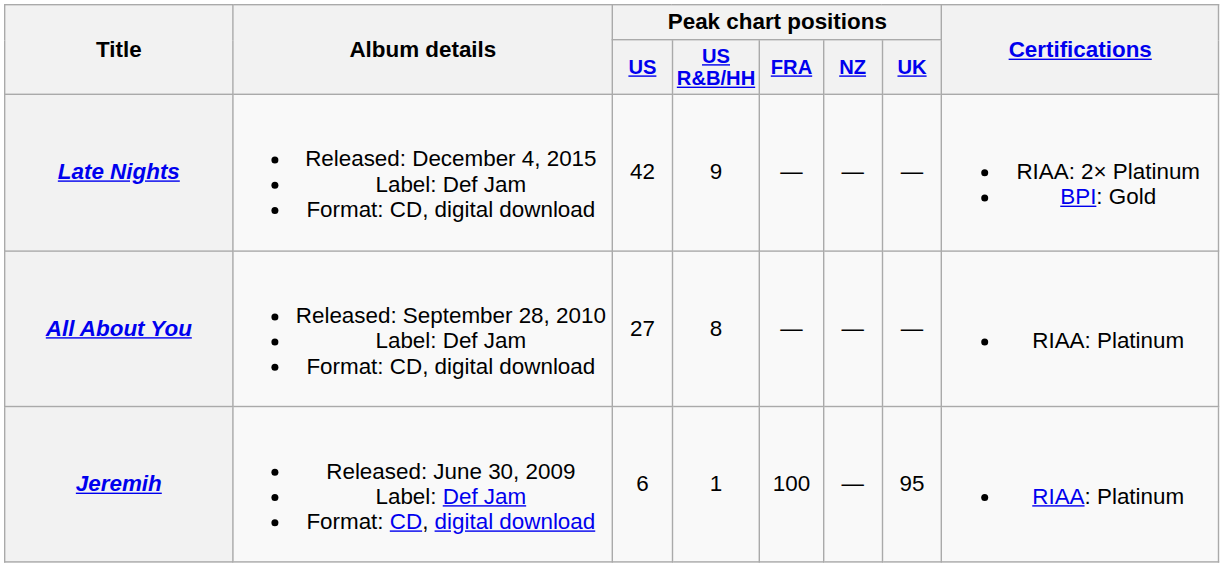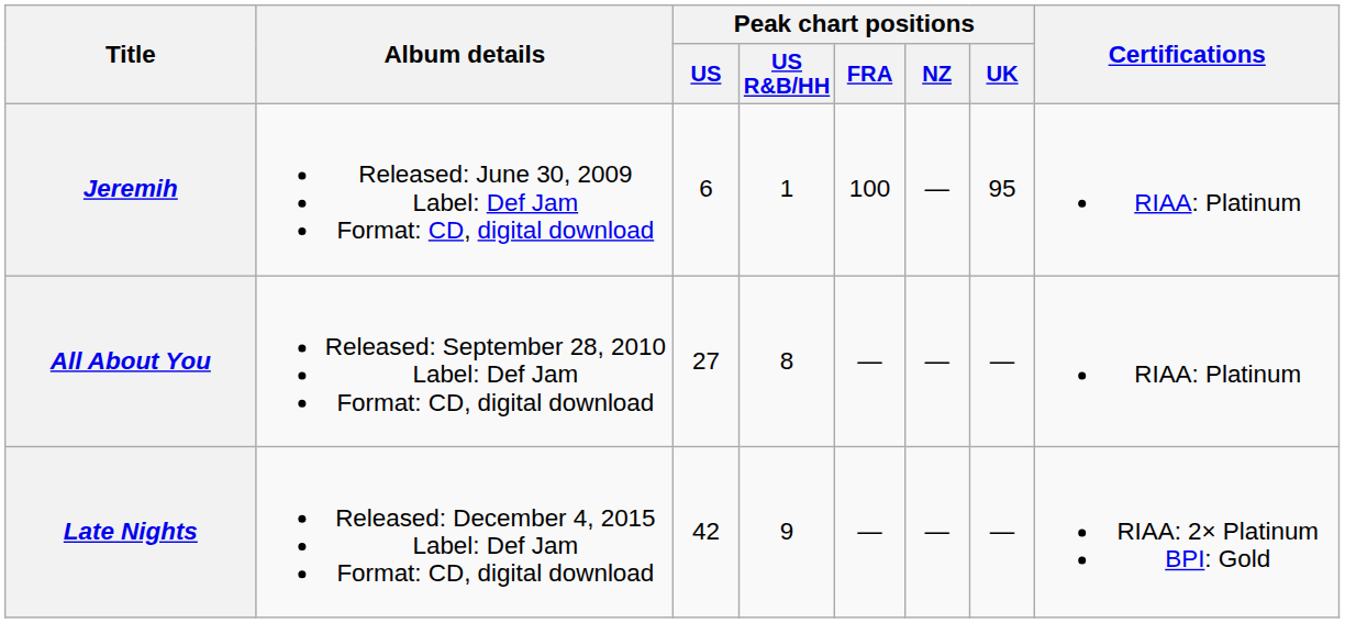 <table class="wikitable plainrowheaders" style="text-align:center;" border="1">
 <tr>
 <th scope="col" rowspan="2" style="width:12em;">Title</th>
 <th scope="col" rowspan="2" style="width:20em;">Album details</th>
 <th scope="col" colspan="5">Peak chart positions</th>
 <th scope="col" rowspan="2" style="width:14em;"><a href='#'>Certifications</a></th>
 </tr>
 <tr>
 <th scope="col" style="width:2.9em;font-size:90%;"><a href='#'>US</a><br></th>
 <th scope="col" style="width:2.9em;font-size:90%;"><a href='#'>US<br>R&B/HH</a><br></th>
 <th scope="col" style="width:2.9em;font-size:90%;"><a href='#'>FRA</a><br></th>
 <th scope="col" style="width:2.9em;font-size:90%;"><a href='#'>NZ</a><br></th>
 <th scope="col" style="width:2.9em;font-size:90%;"><a href='#'>UK</a><br></th>
 </tr>
 <tr>
-<th scope="row"><em><a href='#'>Late Nights</a></em></th>
-<td><br><ul><li>Released: December 4, 2015</li><li>Label: Def Jam</li><li>Format: CD, digital download</li></ul></td>
-<td>42</td>
-<td>9</td>
+<th scope="row"><em><a href='#'>Jeremih</a></em></th>
+<td><br><ul><li>Released: June 30, 2009</li><li>Label: <a href='#'>Def Jam</a></li><li>Format: <a href='#'>CD</a>, <a href='#'>digital download</a></li></ul></td>
+<td>6</td>
+<td>1</td>
+<td>100</td>
 <td>—</td>
-<td>—</td>
-<td>—</td>
-<td><br><ul><li>RIAA: 2× Platinum</li><li><a href='#'>BPI</a>: Gold</li></ul></td>
+<td>95</td>
+<td><br><ul><li><a href='#'>RIAA</a>: Platinum</li></ul></td>
 </tr>
 <tr>
 <th scope="row"><em><a href='#'>All About You</a></em></th>
 <td><br><ul><li>Released: September 28, 2010</li><li>Label: Def Jam</li><li>Format: CD, digital download</li></ul></td>
 <td>27</td>
 <td>8</td>
 <td>—</td>
 <td>—</td>
 <td>—</td>
 <td><br><ul><li>RIAA: Platinum</li></ul></td>
 </tr>
 <tr>
-<th scope="row"><em><a href='#'>Jeremih</a></em></th>
-<td><br><ul><li>Released: June 30, 2009</li><li>Label: <a href='#'>Def Jam</a></li><li>Format: <a href='#'>CD</a>, <a href='#'>digital download</a></li></ul></td>
-<td>6</td>
-<td>1</td>
-<td>100</td>
+<th scope="row"><em><a href='#'>Late Nights</a></em></th>
+<td><br><ul><li>Released: December 4, 2015</li><li>Label: Def Jam</li><li>Format: CD, digital download</li></ul></td>
+<td>42</td>
+<td>9</td>
 <td>—</td>
-<td>95</td>
-<td><br><ul><li><a href='#'>RIAA</a>: Platinum</li></ul></td>
+<td>—</td>
+<td>—</td>
+<td><br><ul><li>RIAA: 2× Platinum</li><li><a href='#'>BPI</a>: Gold</li></ul></td>
 </tr>
 </table>
